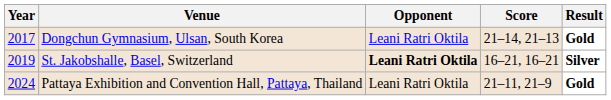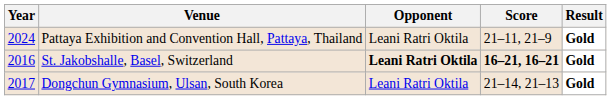 <table class="sortable wikitable" style="font-size: 90%;">
 <tr>
 <th>Year</th>
 <th>Venue</th>
 <th>Opponent</th>
 <th>Score</th>
 <th>Result</th>
 </tr>
 <tr style="background:#F3E6D7">
+<td align="center"><a href='#'>2024</a></td>
+<td align="left">Pattaya Exhibition and Convention Hall, <a href='#'>Pattaya</a>, Thailand</td>
+<td align="left"> Leani Ratri Oktila</td>
+<td align="left">21–11, 21–9</td>
+<td style="text-align:left; background:white"> <strong>Gold</strong></td>
+</tr>
+<tr style="background:#F3E6D7">
+<td align="center"><a href='#'>2016</a></td>
+<td align="left"><a href='#'>St. Jakobshalle</a>, <a href='#'>Basel</a>, Switzerland</td>
+<td align="left"><strong> Leani Ratri Oktila</strong></td>
+<td align="left"><strong>16–21, 16–21</strong></td>
+<td style="text-align:left; background:white"> <strong>Gold</strong></td>
+</tr>
+<tr style="background:#F3E6D7">
 <td align="center"><a href='#'>2017</a></td>
 <td align="left"><a href='#'>Dongchun Gymnasium</a>, <a href='#'>Ulsan</a>, South Korea</td>
 <td align="left"> <a href='#'>Leani Ratri Oktila</a></td>
 <td align="left">21–14, 21–13</td>
 <td style="text-align:left; background:white"> <strong>Gold</strong></td>
 </tr>
-<tr style="background:#F3E6D7">
-<td align="center"><a href='#'>2019</a></td>
-<td align="left"><a href='#'>St. Jakobshalle</a>, <a href='#'>Basel</a>, Switzerland</td>
-<td align="left"><strong> Leani Ratri Oktila</strong></td>
-<td align="left">16–21, 16–21</td>
-<td style="text-align:left; background:white"> <strong>Silver</strong></td>
-</tr>
-<tr style="background:#F3E6D7">
-<td align="center"><a href='#'>2024</a></td>
-<td align="left">Pattaya Exhibition and Convention Hall, <a href='#'>Pattaya</a>, Thailand</td>
-<td align="left"> Leani Ratri Oktila</td>
-<td align="left">21–11, 21–9</td>
-<td style="text-align:left; background:white"> <strong>Gold</strong></td>
-</tr>
 </table>
